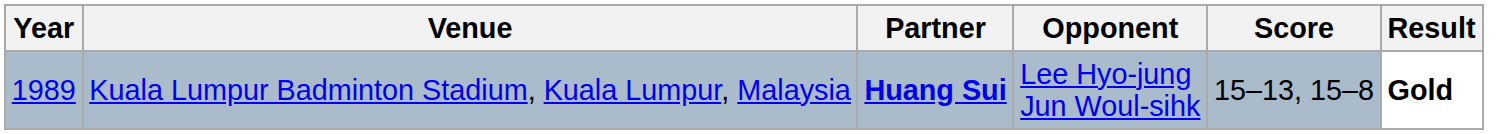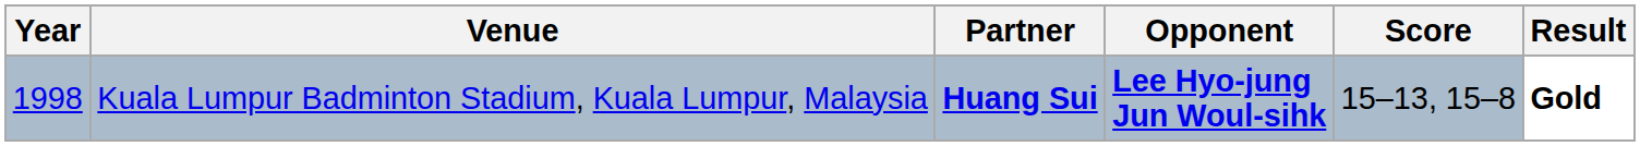 <table class="sortable wikitable" style="font-size: 90%;">
 <tr>
 <th>Year</th>
 <th>Venue</th>
 <th>Partner</th>
 <th>Opponent</th>
 <th>Score</th>
 <th>Result</th>
 </tr>
 <tr style="background:#AABBCC">
-<td align="center"><a href='#'>1989</a></td>
+<td align="center"><a href='#'>1998</a></td>
 <td align="left"><a href='#'>Kuala Lumpur Badminton Stadium</a>, <a href='#'>Kuala Lumpur</a>, <a href='#'>Malaysia</a></td>
 <td align="left"><strong> <a href='#'>Huang Sui</a></strong></td>
-<td align="left"> <a href='#'>Lee Hyo-jung</a> <br>  <a href='#'>Jun Woul-sihk</a></td>
+<td align="left"><strong> <a href='#'>Lee Hyo-jung</a> <br>  <a href='#'>Jun Woul-sihk</a></strong></td>
 <td align="left">15–13, 15–8</td>
 <td style="text-align:left; background:white"> <strong>Gold</strong></td>
 </tr>
 </table>
